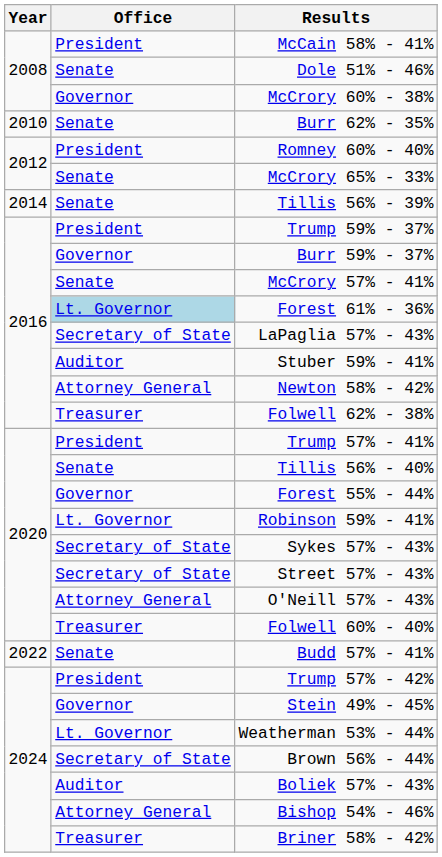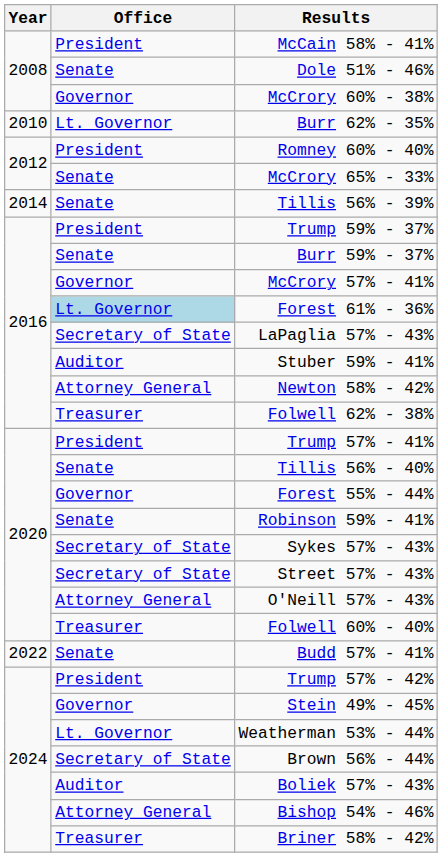 <table class=wikitable>
 <tr>
 <th>Year</th>
 <th>Office</th>
 <th>Results</th>
 </tr>
 <tr>
 <td rowspan=3>2008</td>
 <td><a href='#'>President</a></td>
 <td align="right" ><a href='#'>McCain</a> 58% - 41%</td>
 </tr>
 <tr>
 <td><a href='#'>Senate</a></td>
 <td align="right" ><a href='#'>Dole</a> 51% - 46%</td>
 </tr>
 <tr>
 <td><a href='#'>Governor</a></td>
 <td align="right" ><a href='#'>McCrory</a> 60% - 38%</td>
 </tr>
 <tr>
 <td>2010</td>
-<td><a href='#'>Senate</a></td>
+<td><a href='#'>Lt. Governor</a></td>
 <td align="right" ><a href='#'>Burr</a> 62% - 35%</td>
 </tr>
 <tr>
 <td rowspan=2>2012</td>
 <td><a href='#'>President</a></td>
 <td align="right" ><a href='#'>Romney</a> 60% - 40%</td>
 </tr>
 <tr>
 <td><a href='#'>Senate</a></td>
 <td align="right" ><a href='#'>McCrory</a> 65% - 33%</td>
 </tr>
 <tr>
 <td>2014</td>
 <td><a href='#'>Senate</a></td>
 <td align="right" ><a href='#'>Tillis</a> 56% - 39%</td>
 </tr>
 <tr>
 <td rowspan=8>2016</td>
 <td><a href='#'>President</a></td>
 <td align="right" ><a href='#'>Trump</a> 59% - 37%</td>
 </tr>
 <tr>
-<td><a href='#'>Governor</a></td>
+<td><a href='#'>Senate</a></td>
 <td align="right" ><a href='#'>Burr</a> 59% - 37%</td>
 </tr>
 <tr>
-<td><a href='#'>Senate</a></td>
+<td><a href='#'>Governor</a></td>
 <td align="right" ><a href='#'>McCrory</a> 57% - 41%</td>
 </tr>
 <tr>
 <td style="background: lightblue;"><a href='#'>Lt. Governor</a></td>
 <td align="right" ><a href='#'>Forest</a> 61% - 36%</td>
 </tr>
 <tr>
 <td><a href='#'>Secretary of State</a></td>
 <td align="right" >LaPaglia 57% - 43%</td>
 </tr>
 <tr>
 <td><a href='#'>Auditor</a></td>
 <td align="right" >Stuber 59% - 41%</td>
 </tr>
 <tr>
 <td><a href='#'>Attorney General</a></td>
 <td align="right" ><a href='#'>Newton</a> 58% - 42%</td>
 </tr>
 <tr>
 <td><a href='#'>Treasurer</a></td>
 <td align="right" ><a href='#'>Folwell</a> 62% - 38%</td>
 </tr>
 <tr>
 <td rowspan=8>2020</td>
 <td><a href='#'>President</a></td>
 <td align="right" ><a href='#'>Trump</a> 57% - 41%</td>
 </tr>
 <tr>
 <td><a href='#'>Senate</a></td>
 <td align="right" ><a href='#'>Tillis</a> 56% - 40%</td>
 </tr>
 <tr>
 <td><a href='#'>Governor</a></td>
 <td align="right" ><a href='#'>Forest</a> 55% - 44%</td>
 </tr>
 <tr>
-<td><a href='#'>Lt. Governor</a></td>
+<td><a href='#'>Senate</a></td>
 <td align="right" ><a href='#'>Robinson</a> 59% - 41%</td>
 </tr>
 <tr>
 <td><a href='#'>Secretary of State</a></td>
 <td align="right" >Sykes 57% - 43%</td>
 </tr>
 <tr>
 <td><a href='#'>Secretary of State</a></td>
 <td align="right" >Street 57% - 43%</td>
 </tr>
 <tr>
 <td><a href='#'>Attorney General</a></td>
 <td align="right" >O'Neill 57% - 43%</td>
 </tr>
 <tr>
 <td><a href='#'>Treasurer</a></td>
 <td align="right" ><a href='#'>Folwell</a> 60% - 40%</td>
 </tr>
 <tr>
 <td>2022</td>
 <td><a href='#'>Senate</a></td>
 <td align="right" ><a href='#'>Budd</a> 57% - 41%</td>
 </tr>
 <tr>
 <td rowspan=7>2024</td>
 <td><a href='#'>President</a></td>
 <td align="right" ><a href='#'>Trump</a> 57% - 42%</td>
 </tr>
 <tr>
 <td><a href='#'>Governor</a></td>
 <td align="right" ><a href='#'>Stein</a> 49% - 45%</td>
 </tr>
 <tr>
 <td><a href='#'>Lt. Governor</a></td>
 <td align="right" >Weatherman 53% - 44%</td>
 </tr>
 <tr>
 <td><a href='#'>Secretary of State</a></td>
 <td align="right" >Brown 56% - 44%</td>
 </tr>
 <tr>
 <td><a href='#'>Auditor</a></td>
 <td align="right" ><a href='#'>Boliek</a> 57% - 43%</td>
 </tr>
 <tr>
 <td><a href='#'>Attorney General</a></td>
 <td align="right" ><a href='#'>Bishop</a> 54% - 46%</td>
 </tr>
 <tr>
 <td><a href='#'>Treasurer</a></td>
 <td align="right" ><a href='#'>Briner</a> 58% - 42%</td>
 </tr>
 </table>
